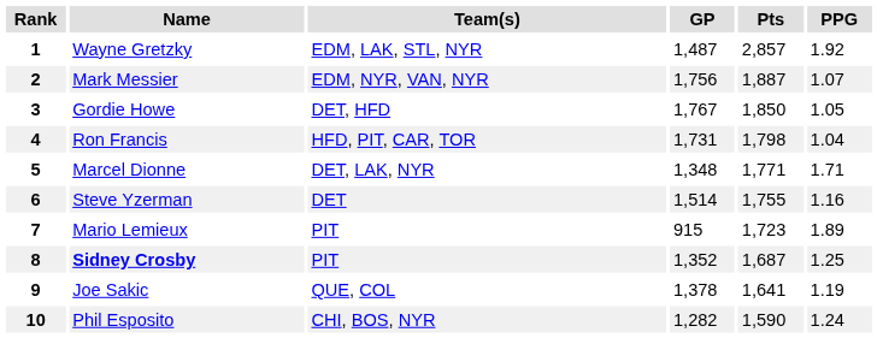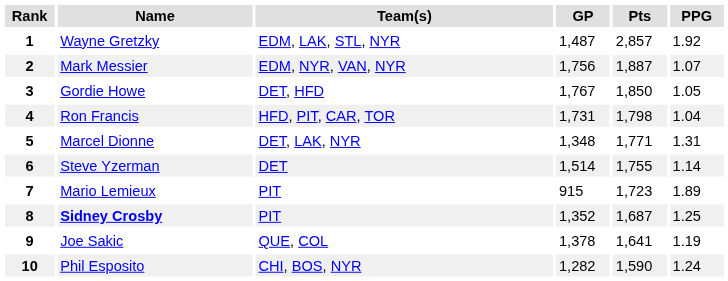 <table id="Table3" cellspacing="3" cellpadding="3" style="font-size:95%;">
 <tr style="text-align:center; background:#e0e0e0">
 <th style="width:3em;">Rank</th>
 <th style="width:13em;">Name</th>
 <th style="width:20em;">Team(s)</th>
 <th style="width:3.3em;">GP</th>
 <th style="width:3.3em;">Pts</th>
 <th style="width:3.3em;">PPG</th>
 </tr>
 <tr>
 <th>1</th>
 <td><a href='#'>Wayne Gretzky</a></td>
 <td><a href='#'>EDM</a>, <a href='#'>LAK</a>, <a href='#'>STL</a>, <a href='#'>NYR</a></td>
 <td>1,487</td>
 <td>2,857</td>
 <td>1.92</td>
 </tr>
 <tr style="background:#f0f0f0;">
 <th>2</th>
 <td><a href='#'>Mark Messier</a></td>
 <td><a href='#'>EDM</a>, <a href='#'>NYR</a>, <a href='#'>VAN</a>, <a href='#'>NYR</a></td>
 <td>1,756</td>
 <td>1,887</td>
 <td>1.07</td>
 </tr>
 <tr>
 <th>3</th>
 <td><a href='#'>Gordie Howe</a></td>
 <td><a href='#'>DET</a>, <a href='#'>HFD</a></td>
 <td>1,767</td>
 <td>1,850</td>
 <td>1.05</td>
 </tr>
 <tr style="background:#f0f0f0;">
 <th>4</th>
 <td><a href='#'>Ron Francis</a></td>
 <td><a href='#'>HFD</a>, <a href='#'>PIT</a>, <a href='#'>CAR</a>, <a href='#'>TOR</a></td>
 <td>1,731</td>
 <td>1,798</td>
 <td>1.04</td>
 </tr>
 <tr>
 <th>5</th>
 <td><a href='#'>Marcel Dionne</a></td>
 <td><a href='#'>DET</a>, <a href='#'>LAK</a>, <a href='#'>NYR</a></td>
 <td>1,348</td>
 <td>1,771</td>
-<td>1.71</td>
+<td>1.31</td>
 </tr>
 <tr style="background:#f0f0f0;">
 <th>6</th>
 <td><a href='#'>Steve Yzerman</a></td>
 <td><a href='#'>DET</a></td>
 <td>1,514</td>
 <td>1,755</td>
-<td>1.16</td>
+<td>1.14</td>
 </tr>
 <tr>
 <th>7</th>
 <td><a href='#'>Mario Lemieux</a></td>
 <td><a href='#'>PIT</a></td>
 <td>915</td>
 <td>1,723</td>
 <td>1.89</td>
 </tr>
 <tr style="background:#f0f0f0;">
 <th>8</th>
 <td><strong><a href='#'>Sidney Crosby</a></strong></td>
 <td><a href='#'>PIT</a></td>
 <td>1,352</td>
 <td>1,687</td>
 <td>1.25</td>
 </tr>
 <tr>
 <th>9</th>
 <td><a href='#'>Joe Sakic</a></td>
 <td><a href='#'>QUE</a>, <a href='#'>COL</a></td>
 <td>1,378</td>
 <td>1,641</td>
 <td>1.19</td>
 </tr>
 <tr style="background:#f0f0f0;">
 <th>10</th>
 <td><a href='#'>Phil Esposito</a></td>
 <td><a href='#'>CHI</a>, <a href='#'>BOS</a>, <a href='#'>NYR</a></td>
 <td>1,282</td>
 <td>1,590</td>
 <td>1.24</td>
 </tr>
 </table>
